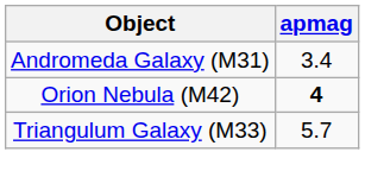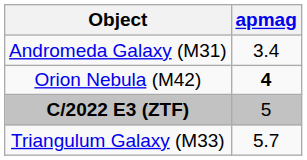 <table class="wikitable" style="text-align: center; font-size: 0.9em;">
 <tr>
 <th>Object</th>
 <th><a href='#'>apmag</a></th>
 </tr>
 <tr>
 <td><a href='#'>Andromeda Galaxy</a> (M31)</td>
 <td>3.4</td>
 </tr>
 <tr>
 <td><a href='#'>Orion Nebula</a> (M42)</td>
 <td><strong>4</strong></td>
 </tr>
+<tr bgcolor=#c2c2c2>
+<td><strong>C/2022 E3 (ZTF)</strong></td>
+<td>5</td>
+</tr>
 <tr>
 <td><a href='#'>Triangulum Galaxy</a> (M33)</td>
 <td>5.7</td>
 </tr>
 </table>
